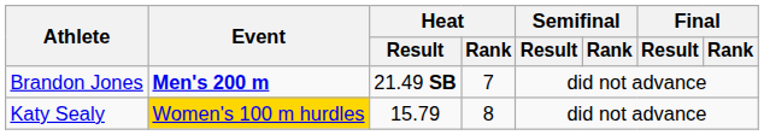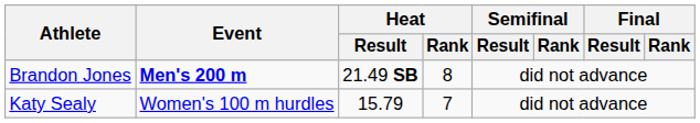 <table class="wikitable" style="font-size:90%">
 <tr>
 <th rowspan="2">Athlete</th>
 <th rowspan="2">Event</th>
 <th colspan="2">Heat</th>
 <th colspan="2">Semifinal</th>
 <th colspan="2">Final</th>
 </tr>
 <tr style="font-size:95%">
 <th>Result</th>
 <th>Rank</th>
 <th>Result</th>
 <th>Rank</th>
 <th>Result</th>
 <th>Rank</th>
 </tr>
 <tr align=center>
 <td align=left><a href='#'>Brandon Jones</a></td>
 <td align=left><strong><a href='#'>Men's 200 m</a></strong></td>
 <td>21.49 <strong>SB</strong></td>
-<td>7</td>
+<td>8</td>
 <td colspan=4>did not advance</td>
 </tr>
 <tr align=center>
 <td align=left><a href='#'>Katy Sealy</a></td>
-<td align=left style="background: gold;"><a href='#'>Women's 100 m hurdles</a></td>
+<td align=left><a href='#'>Women's 100 m hurdles</a></td>
 <td>15.79</td>
-<td>8</td>
+<td>7</td>
 <td colspan=4>did not advance</td>
 </tr>
 </table>
